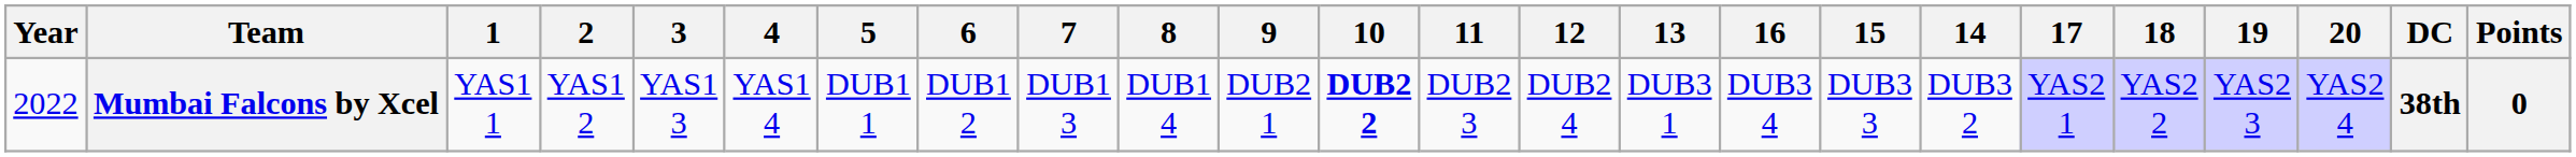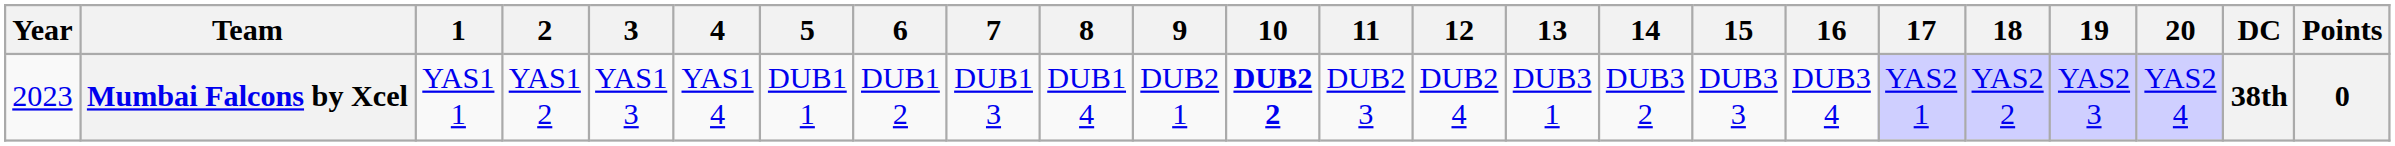 <table class="wikitable" style="text-align:center; font-size:85%">
 <tr>
 <th>Year</th>
 <th>Team</th>
 <th>1</th>
 <th>2</th>
 <th>3</th>
 <th>4</th>
 <th>5</th>
 <th>6</th>
 <th>7</th>
 <th>8</th>
 <th>9</th>
 <th>10</th>
 <th>11</th>
 <th>12</th>
 <th>13</th>
+<th>14</th>
+<th>15</th>
 <th>16</th>
-<th>15</th>
-<th>14</th>
 <th>17</th>
 <th>18</th>
 <th>19</th>
 <th>20</th>
 <th>DC</th>
 <th>Points</th>
 </tr>
 <tr>
-<td><a href='#'>2022</a></td>
+<td><a href='#'>2023</a></td>
 <th nowrap><a href='#'>Mumbai Falcons</a> by Xcel</th>
 <td style="background:#;"><a href='#'>YAS1<br>1</a></td>
 <td style="background:#;"><a href='#'>YAS1<br>2</a></td>
 <td style="background:#;"><a href='#'>YAS1<br>3</a></td>
 <td style="background:#;"><a href='#'>YAS1<br>4</a></td>
 <td style="background:#;"><a href='#'>DUB1<br>1</a></td>
 <td style="background:#;"><a href='#'>DUB1<br>2</a></td>
 <td style="background:#;"><a href='#'>DUB1<br>3</a></td>
 <td style="background:#;"><a href='#'>DUB1<br>4</a></td>
 <td style="background:#;"><a href='#'>DUB2<br>1</a></td>
 <td style="background:#;"><strong><a href='#'>DUB2<br>2</a></strong></td>
 <td style="background:#;"><a href='#'>DUB2<br>3</a></td>
 <td style="background:#;"><a href='#'>DUB2<br>4</a></td>
 <td style="background:#;"><a href='#'>DUB3<br>1</a></td>
+<td style="background:#;"><a href='#'>DUB3<br>2</a></td>
+<td style="background:#;"><a href='#'>DUB3<br>3</a></td>
 <td style="background:#;"><a href='#'>DUB3<br>4</a></td>
-<td style="background:#;"><a href='#'>DUB3<br>3</a></td>
-<td style="background:#;"><a href='#'>DUB3<br>2</a></td>
 <td style="background:#CFCFFF;"><a href='#'>YAS2<br>1</a><br></td>
 <td style="background:#CFCFFF;"><a href='#'>YAS2<br>2</a><br></td>
 <td style="background:#CFCFFF;"><a href='#'>YAS2<br>3</a><br></td>
 <td style="background:#CFCFFF;"><a href='#'>YAS2<br>4</a><br></td>
 <th>38th</th>
 <th>0</th>
 </tr>
 </table>
